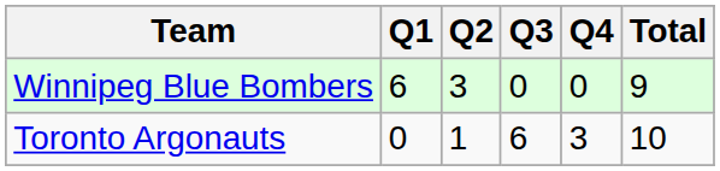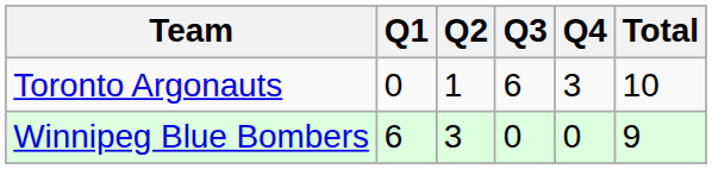 <table class="wikitable">
 <tr>
 <th>Team</th>
 <th>Q1</th>
 <th>Q2</th>
 <th>Q3</th>
 <th>Q4</th>
 <th>Total</th>
 </tr>
+<tr>
+<td><a href='#'>Toronto Argonauts</a></td>
+<td>0</td>
+<td>1</td>
+<td>6</td>
+<td>3</td>
+<td>10</td>
+</tr>
 <tr style="background-color:#ddffdd">
 <td><a href='#'>Winnipeg Blue Bombers</a></td>
 <td>6</td>
 <td>3</td>
 <td>0</td>
 <td>0</td>
 <td>9</td>
 </tr>
-<tr>
-<td><a href='#'>Toronto Argonauts</a></td>
-<td>0</td>
-<td>1</td>
-<td>6</td>
-<td>3</td>
-<td>10</td>
-</tr>
 </table>
